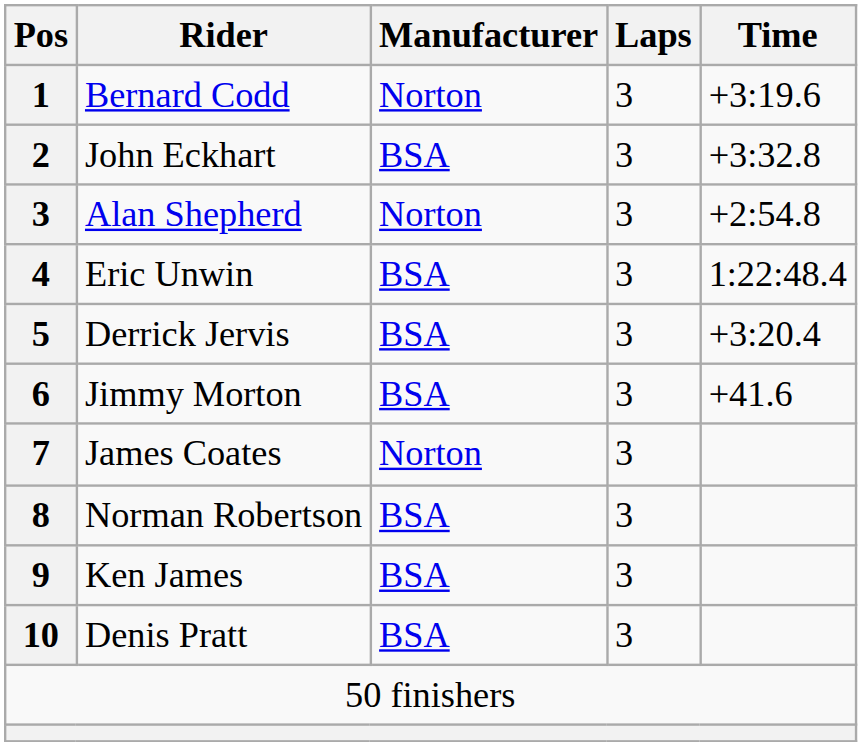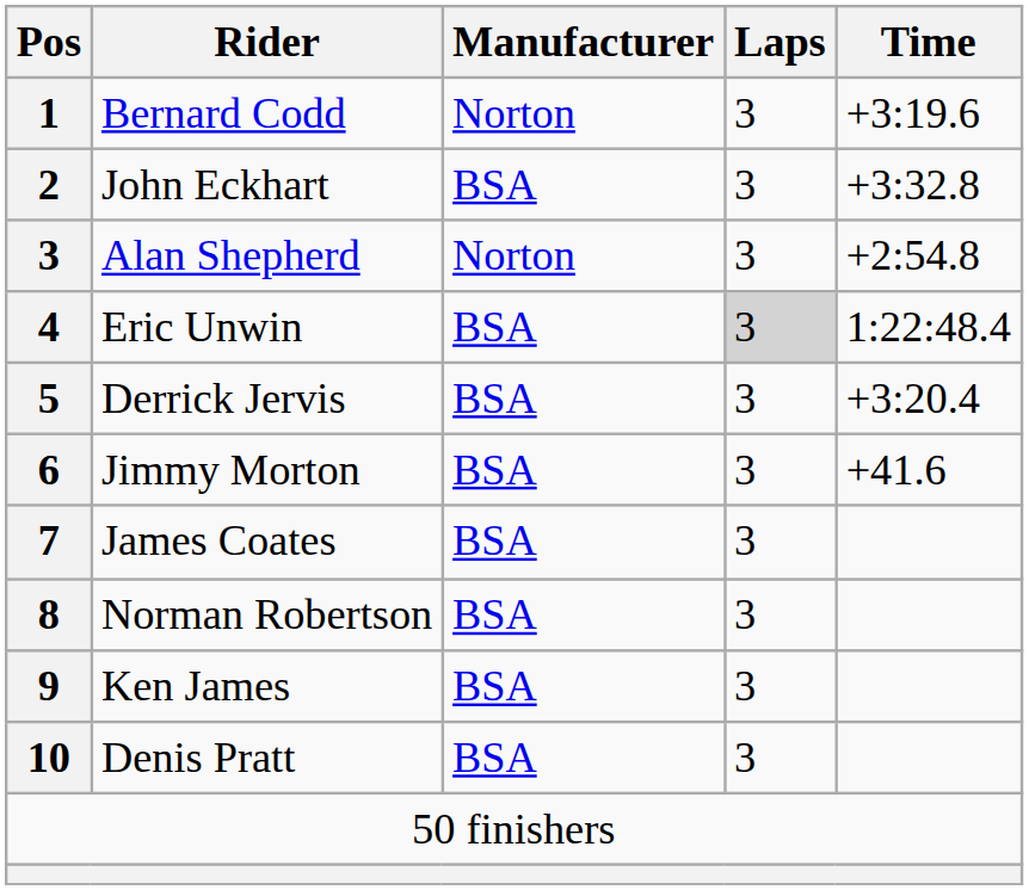 <table class="wikitable" style="font-size: 95%;">
 <tr>
 <th>Pos</th>
 <th>Rider</th>
 <th>Manufacturer</th>
 <th>Laps</th>
 <th>Time</th>
 </tr>
 <tr>
 <th>1</th>
 <td><a href='#'>Bernard Codd</a></td>
 <td><a href='#'>Norton</a></td>
 <td>3</td>
 <td>+3:19.6</td>
 </tr>
 <tr>
 <th>2</th>
 <td>John Eckhart</td>
 <td><a href='#'>BSA</a></td>
 <td>3</td>
 <td>+3:32.8</td>
 </tr>
 <tr>
 <th>3</th>
 <td><a href='#'>Alan Shepherd</a></td>
 <td><a href='#'>Norton</a></td>
 <td>3</td>
 <td>+2:54.8</td>
 </tr>
 <tr>
 <th>4</th>
 <td>Eric Unwin</td>
 <td><a href='#'>BSA</a></td>
-<td>3</td>
+<td style="background: lightgrey;">3</td>
 <td>1:22:48.4</td>
 </tr>
 <tr>
 <th>5</th>
 <td>Derrick Jervis</td>
 <td><a href='#'>BSA</a></td>
 <td>3</td>
 <td>+3:20.4</td>
 </tr>
 <tr>
 <th>6</th>
 <td>Jimmy Morton</td>
 <td><a href='#'>BSA</a></td>
 <td>3</td>
 <td>+41.6</td>
 </tr>
 <tr>
 <th>7</th>
 <td>James Coates</td>
-<td><a href='#'>Norton</a></td>
+<td><a href='#'>BSA</a></td>
 <td>3</td>
 <td></td>
 </tr>
 <tr>
 <th>8</th>
 <td>Norman Robertson</td>
 <td><a href='#'>BSA</a></td>
 <td>3</td>
 <td></td>
 </tr>
 <tr>
 <th>9</th>
 <td>Ken James</td>
 <td><a href='#'>BSA</a></td>
 <td>3</td>
 <td></td>
 </tr>
 <tr>
 <th>10</th>
 <td>Denis Pratt</td>
 <td><a href='#'>BSA</a></td>
 <td>3</td>
 <td></td>
 </tr>
 <tr>
 <td colspan=5 align=center>50 finishers</td>
 </tr>
 <tr>
 <th colspan=5></th>
 </tr>
 </table>
